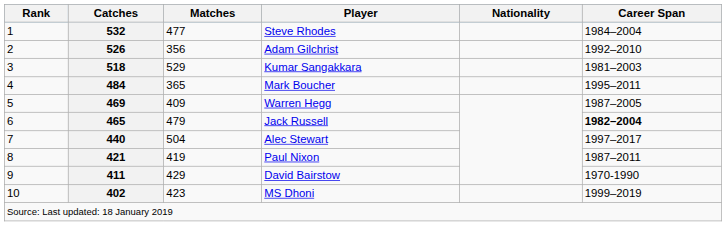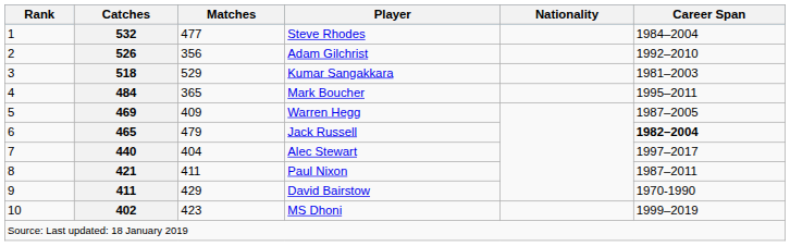 <table class="wikitable" width=80%>
 <tr bgcolor=#87cefa>
 <th>Rank</th>
 <th>Catches</th>
 <th>Matches</th>
 <th>Player</th>
 <th>Nationality</th>
 <th>Career Span</th>
 </tr>
 <tr>
 <td>1</td>
 <th>532</th>
 <td>477</td>
 <td><a href='#'>Steve Rhodes</a></td>
 <td></td>
 <td>1984–2004</td>
 </tr>
 <tr>
 <td>2</td>
 <th>526</th>
 <td>356</td>
 <td><a href='#'>Adam Gilchrist</a></td>
 <td></td>
 <td>1992–2010</td>
 </tr>
 <tr>
 <td>3</td>
 <th>518</th>
 <td>529</td>
 <td><a href='#'>Kumar Sangakkara</a></td>
 <td></td>
 <td>1981–2003</td>
 </tr>
 <tr>
 <td>4</td>
 <th>484</th>
 <td>365</td>
 <td><a href='#'>Mark Boucher</a></td>
 <td></td>
 <td>1995–2011</td>
 </tr>
 <tr>
 <td>5</td>
 <th>469</th>
 <td>409</td>
 <td><a href='#'>Warren Hegg</a></td>
 <td rowspan=5></td>
 <td>1987–2005</td>
 </tr>
 <tr>
 <td>6</td>
 <th>465</th>
 <td>479</td>
 <td><a href='#'>Jack Russell</a></td>
 <td><strong>1982–2004</strong></td>
 </tr>
 <tr>
 <td>7</td>
 <th>440</th>
-<td>504</td>
+<td>404</td>
 <td><a href='#'>Alec Stewart</a></td>
 <td>1997–2017</td>
 </tr>
 <tr>
 <td>8</td>
 <th>421</th>
-<td>419</td>
+<td>411</td>
 <td><a href='#'>Paul Nixon</a></td>
 <td>1987–2011</td>
 </tr>
 <tr>
 <td>9</td>
 <th>411</th>
 <td>429</td>
 <td><a href='#'>David Bairstow</a></td>
 <td>1970-1990</td>
 </tr>
 <tr>
 <td>10</td>
 <th>402</th>
 <td>423</td>
 <td><a href='#'>MS Dhoni</a></td>
 <td></td>
 <td>1999–2019</td>
 </tr>
 <tr>
 <td colspan=7><small>Source:  Last updated: 18 January 2019</small></td>
 </tr>
 </table>
